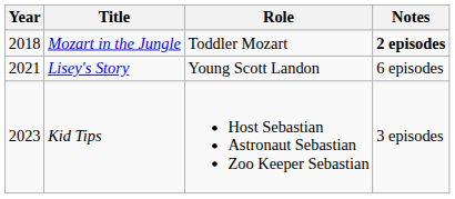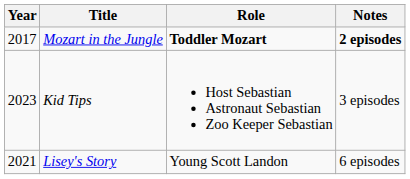 <table class="wikitable sortable">
 <tr>
 <th>Year</th>
 <th>Title</th>
 <th>Role</th>
 <th>Notes</th>
 </tr>
 <tr>
-<td>2018</td>
+<td>2017</td>
 <td><a href='#'><em>Mozart in the Jungle</em></a></td>
-<td>Toddler Mozart</td>
+<td><strong>Toddler Mozart</strong></td>
 <td><strong>2 episodes</strong></td>
+</tr>
+<tr>
+<td>2023</td>
+<td><em>Kid Tips</em></td>
+<td><br><ul><li>Host Sebastian</li><li>Astronaut Sebastian</li><li>Zoo Keeper Sebastian</li></ul></td>
+<td>3 episodes</td>
 </tr>
 <tr>
 <td>2021</td>
 <td><a href='#'><em>Lisey's Story</em></a></td>
 <td>Young Scott Landon</td>
 <td>6 episodes</td>
 </tr>
-<tr>
-<td>2023</td>
-<td><em>Kid Tips</em></td>
-<td><br><ul><li>Host Sebastian</li><li>Astronaut Sebastian</li><li>Zoo Keeper Sebastian</li></ul></td>
-<td>3 episodes</td>
-</tr>
 </table>
